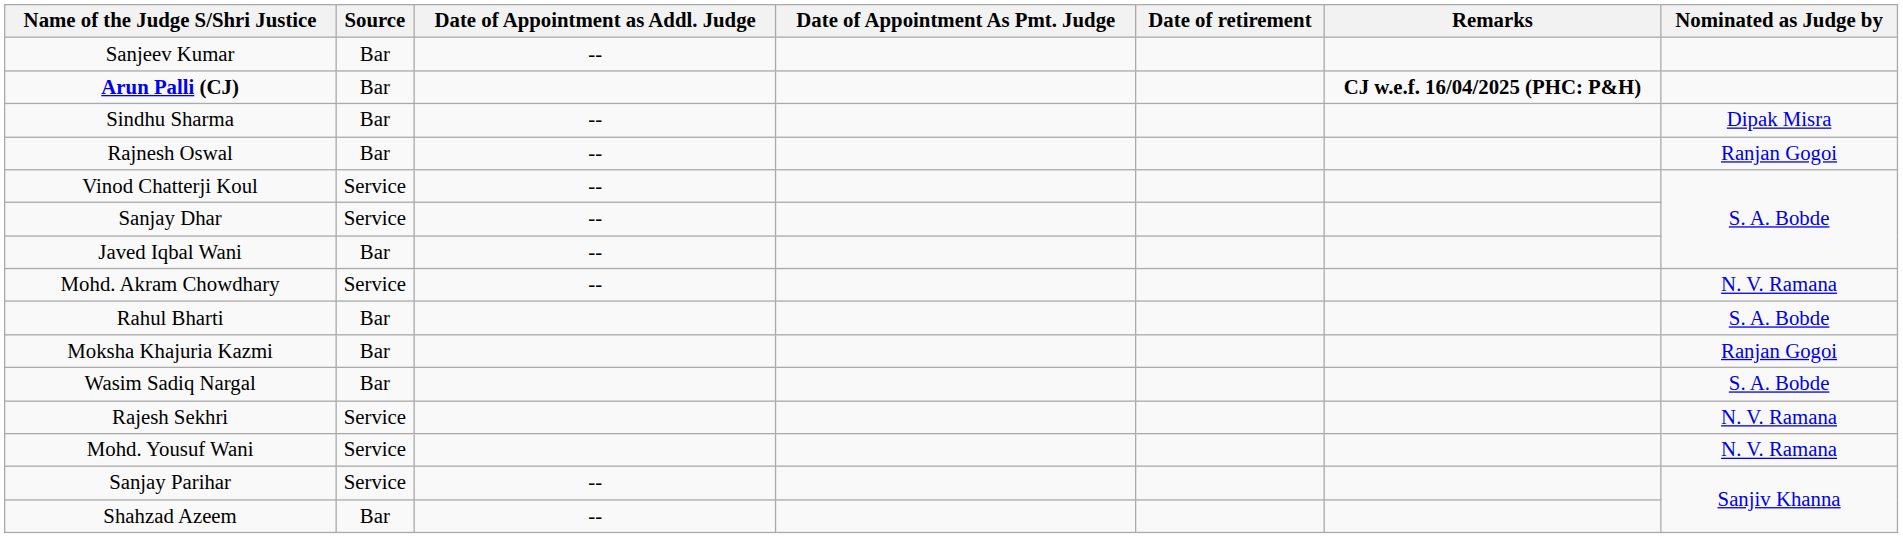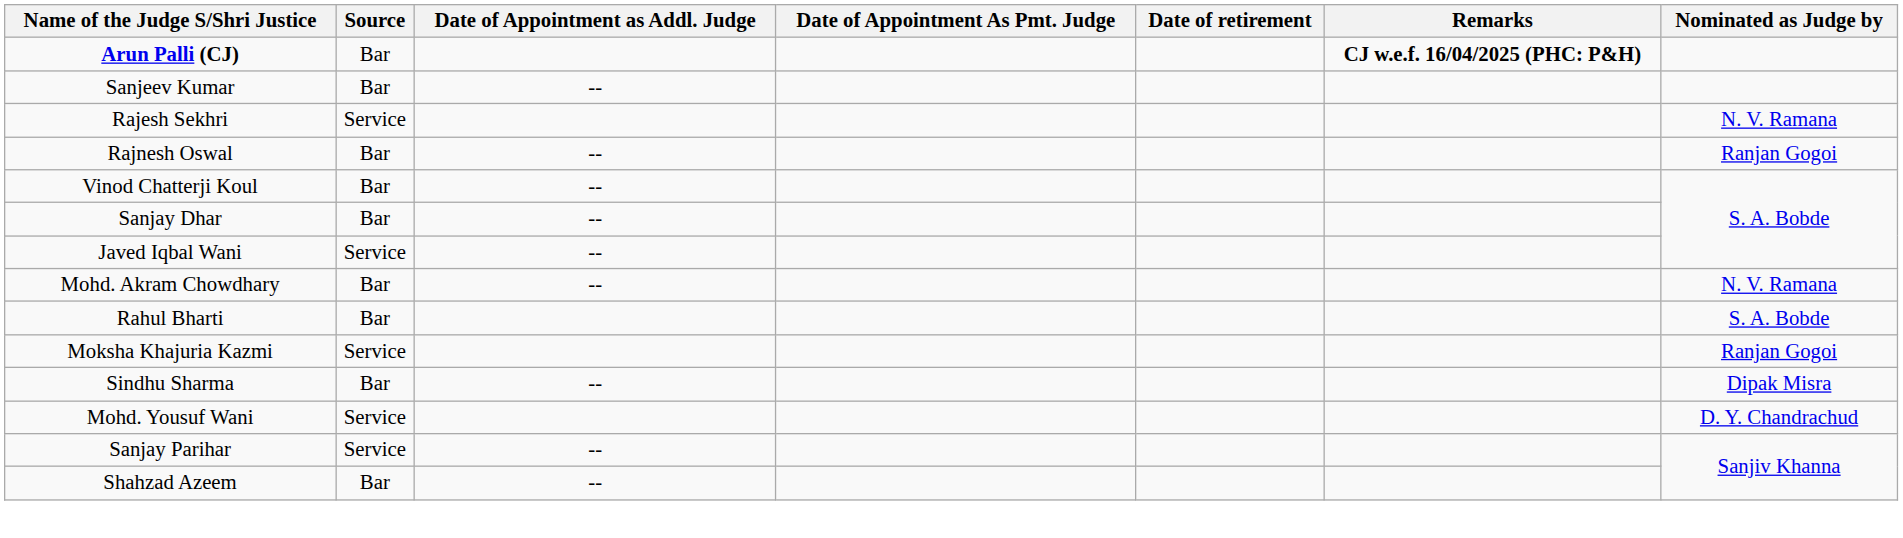 <table class="wikitable sortable static-row-numbers static-row-header" style="text-align:center" width="92%">
 <tr>
 <th>Name of the Judge S/Shri Justice</th>
 <th>Source</th>
 <th>Date of Appointment as Addl. Judge</th>
 <th>Date of Appointment As Pmt. Judge</th>
 <th>Date of retirement</th>
 <th>Remarks</th>
 <th>Nominated as Judge by</th>
 </tr>
 <tr>
+<td><a href='#'><strong>Arun Palli</strong></a> <strong>(CJ)</strong></td>
+<td>Bar</td>
+<td></td>
+<td></td>
+<td></td>
+<td><strong>CJ w.e.f. 16/04/2025 (PHC: P&H)</strong></td>
+<td></td>
+</tr>
+<tr>
 <td>Sanjeev Kumar</td>
 <td>Bar</td>
 <td>--</td>
 <td></td>
 <td></td>
 <td></td>
 <td></td>
 </tr>
 <tr>
-<td><a href='#'><strong>Arun Palli</strong></a> <strong>(CJ)</strong></td>
-<td>Bar</td>
+<td>Rajesh Sekhri</td>
+<td>Service</td>
 <td></td>
 <td></td>
 <td></td>
-<td><strong>CJ w.e.f. 16/04/2025 (PHC: P&H)</strong></td>
 <td></td>
-</tr>
-<tr>
-<td>Sindhu Sharma</td>
-<td>Bar</td>
-<td>--</td>
-<td></td>
-<td></td>
-<td></td>
-<td><a href='#'>Dipak Misra</a></td>
+<td><a href='#'>N. V. Ramana</a></td>
 </tr>
 <tr>
 <td>Rajnesh Oswal</td>
 <td>Bar</td>
 <td>--</td>
 <td></td>
 <td></td>
 <td></td>
 <td><a href='#'>Ranjan Gogoi</a></td>
 </tr>
 <tr>
 <td>Vinod Chatterji Koul</td>
-<td>Service</td>
+<td>Bar</td>
 <td>--</td>
 <td></td>
 <td></td>
 <td></td>
 <td rowspan="3"><a href='#'>S. A. Bobde</a></td>
 </tr>
 <tr>
 <td>Sanjay Dhar</td>
+<td>Bar</td>
+<td>--</td>
+<td></td>
+<td></td>
+<td></td>
+</tr>
+<tr>
+<td>Javed Iqbal Wani</td>
 <td>Service</td>
 <td>--</td>
 <td></td>
 <td></td>
 <td></td>
 </tr>
 <tr>
-<td>Javed Iqbal Wani</td>
+<td>Mohd. Akram Chowdhary</td>
 <td>Bar</td>
-<td>--</td>
-<td></td>
-<td></td>
-<td></td>
-</tr>
-<tr>
-<td>Mohd. Akram Chowdhary</td>
-<td>Service</td>
 <td>--</td>
 <td></td>
 <td></td>
 <td></td>
 <td><a href='#'>N. V. Ramana</a></td>
 </tr>
 <tr>
 <td>Rahul Bharti</td>
 <td>Bar</td>
 <td></td>
 <td></td>
 <td></td>
 <td></td>
 <td><a href='#'>S. A. Bobde</a></td>
 </tr>
 <tr>
 <td>Moksha Khajuria Kazmi</td>
-<td>Bar</td>
+<td>Service</td>
 <td></td>
 <td></td>
 <td></td>
 <td></td>
 <td><a href='#'>Ranjan Gogoi</a></td>
 </tr>
 <tr>
-<td>Wasim Sadiq Nargal</td>
+<td>Sindhu Sharma</td>
 <td>Bar</td>
+<td>--</td>
 <td></td>
 <td></td>
 <td></td>
-<td></td>
-<td><a href='#'>S. A. Bobde</a></td>
-</tr>
-<tr>
-<td>Rajesh Sekhri</td>
-<td>Service</td>
-<td></td>
-<td></td>
-<td></td>
-<td></td>
-<td><a href='#'>N. V. Ramana</a></td>
+<td><a href='#'>Dipak Misra</a></td>
 </tr>
 <tr>
 <td>Mohd. Yousuf Wani</td>
 <td>Service</td>
 <td></td>
 <td></td>
 <td></td>
 <td></td>
-<td><a href='#'>N. V. Ramana</a></td>
+<td><a href='#'>D. Y. Chandrachud</a></td>
 </tr>
 <tr>
 <td>Sanjay Parihar</td>
 <td>Service</td>
 <td>--</td>
 <td></td>
 <td></td>
 <td></td>
 <td rowspan="2"><a href='#'>Sanjiv Khanna</a></td>
 </tr>
 <tr>
 <td>Shahzad Azeem</td>
 <td>Bar</td>
 <td>--</td>
 <td></td>
 <td></td>
 <td></td>
 </tr>
 </table>
